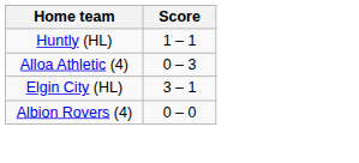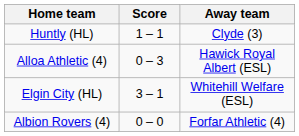 <table class="wikitable" style="text-align: center">
 <tr>
 <th width=140>Home team</th>
 <th width=70>Score</th>
+<th width=140>Away team</th>
 </tr>
 <tr>
 <td><a href='#'>Huntly</a> (HL)</td>
 <td>1 – 1</td>
+<td><a href='#'>Clyde</a> (3)</td>
 </tr>
 <tr>
 <td><a href='#'>Alloa Athletic</a> (4)</td>
 <td>0 – 3</td>
+<td><a href='#'>Hawick Royal Albert</a> (ESL)</td>
 </tr>
 <tr>
 <td><a href='#'>Elgin City</a> (HL)</td>
 <td>3 – 1</td>
+<td><a href='#'>Whitehill Welfare</a> (ESL)</td>
 </tr>
 <tr>
 <td><a href='#'>Albion Rovers</a> (4)</td>
 <td>0 – 0</td>
+<td><a href='#'>Forfar Athletic</a> (4)</td>
 </tr>
 </table>
